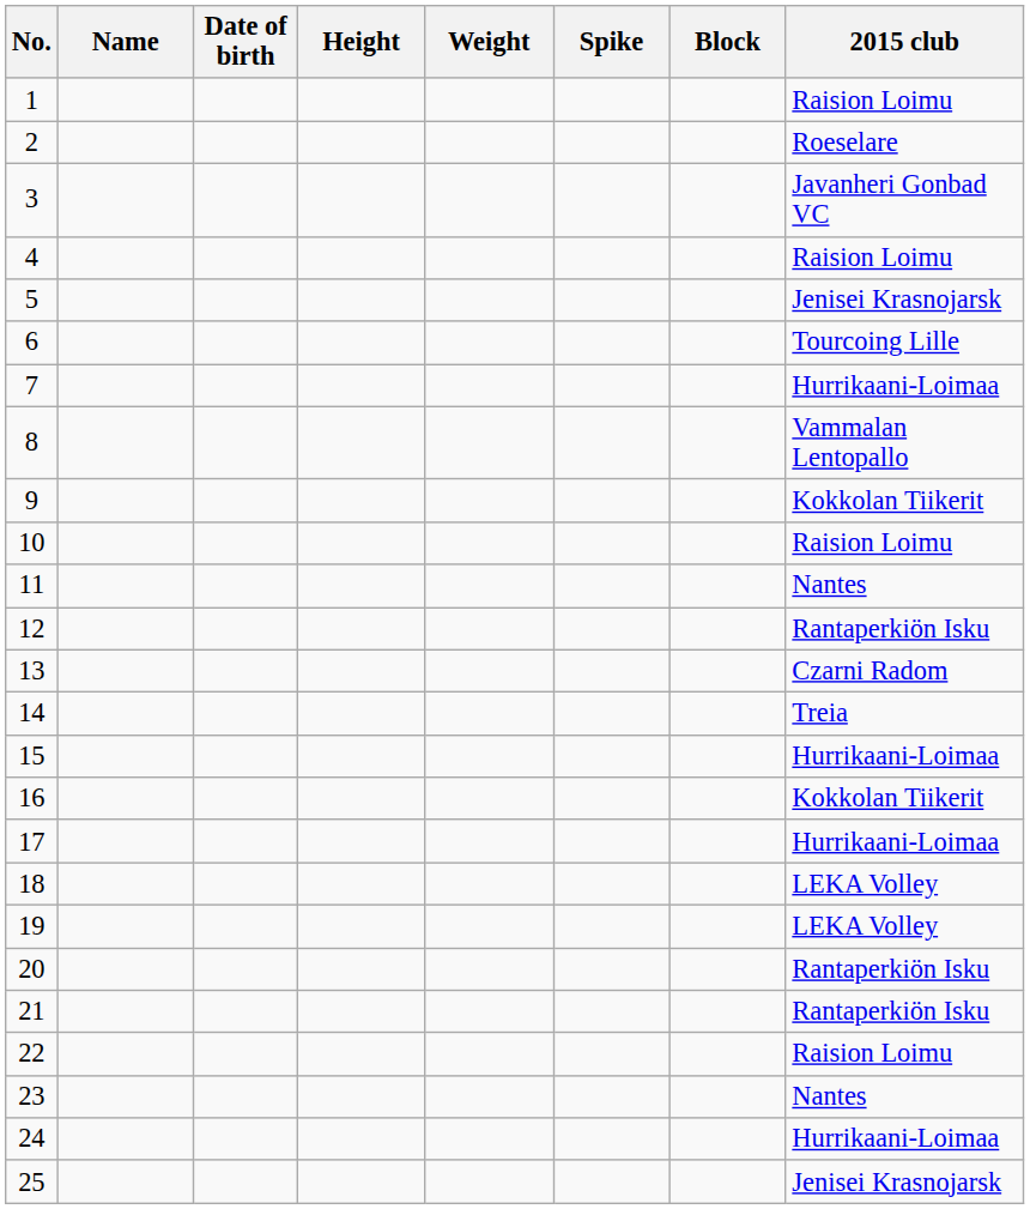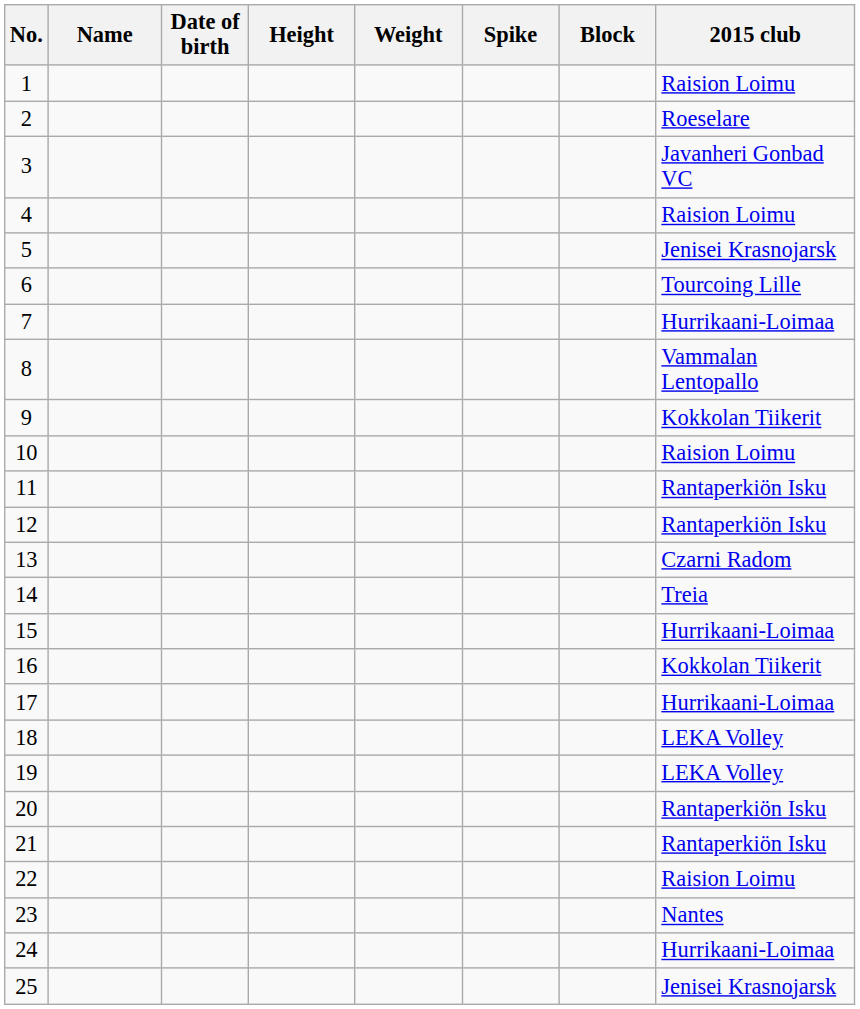 <table class="wikitable sortable" style="font-size:100%; text-align:center;">
 <tr>
 <th>No.</th>
 <th style="width:12em">Name</th>
 <th style="width:8em">Date of birth</th>
 <th style="width:9em">Height</th>
 <th style="width:9em">Weight</th>
 <th style="width:9em">Spike</th>
 <th style="width:9em">Block</th>
 <th style="width:19em">2015 club</th>
 </tr>
 <tr>
 <td>1</td>
 <td align=left></td>
 <td align=right></td>
 <td></td>
 <td></td>
 <td></td>
 <td></td>
 <td align=left><a href='#'>Raision Loimu</a></td>
 </tr>
 <tr>
 <td>2</td>
 <td align=left></td>
 <td align=right></td>
 <td></td>
 <td></td>
 <td></td>
 <td></td>
 <td align=left><a href='#'>Roeselare</a></td>
 </tr>
 <tr>
 <td>3</td>
 <td align=left></td>
 <td align=right></td>
 <td></td>
 <td></td>
 <td></td>
 <td></td>
 <td align=left><a href='#'>Javanheri Gonbad VC</a></td>
 </tr>
 <tr>
 <td>4</td>
 <td align=left></td>
 <td align=right></td>
 <td></td>
 <td></td>
 <td></td>
 <td></td>
 <td align=left><a href='#'>Raision Loimu</a></td>
 </tr>
 <tr>
 <td>5</td>
 <td align=left></td>
 <td align=right></td>
 <td></td>
 <td></td>
 <td></td>
 <td></td>
 <td align=left><a href='#'>Jenisei Krasnojarsk</a></td>
 </tr>
 <tr>
 <td>6</td>
 <td align=left></td>
 <td align=right></td>
 <td></td>
 <td></td>
 <td></td>
 <td></td>
 <td align=left><a href='#'>Tourcoing Lille</a></td>
 </tr>
 <tr>
 <td>7</td>
 <td align=left></td>
 <td align=right></td>
 <td></td>
 <td></td>
 <td></td>
 <td></td>
 <td align=left><a href='#'>Hurrikaani-Loimaa</a></td>
 </tr>
 <tr>
 <td>8</td>
 <td align=left></td>
 <td align=right></td>
 <td></td>
 <td></td>
 <td></td>
 <td></td>
 <td align=left><a href='#'>Vammalan Lentopallo</a></td>
 </tr>
 <tr>
 <td>9</td>
 <td align=left></td>
 <td align=right></td>
 <td></td>
 <td></td>
 <td></td>
 <td></td>
 <td align=left><a href='#'>Kokkolan Tiikerit</a></td>
 </tr>
 <tr>
 <td>10</td>
 <td align=left></td>
 <td align=right></td>
 <td></td>
 <td></td>
 <td></td>
 <td></td>
 <td align=left><a href='#'>Raision Loimu</a></td>
 </tr>
 <tr>
 <td>11</td>
 <td align=left></td>
 <td align=right></td>
 <td></td>
 <td></td>
 <td></td>
 <td></td>
-<td align=left><a href='#'>Nantes</a></td>
+<td align=left><a href='#'>Rantaperkiön Isku</a></td>
 </tr>
 <tr>
 <td>12</td>
 <td align=left></td>
 <td align=right></td>
 <td></td>
 <td></td>
 <td></td>
 <td></td>
 <td align=left><a href='#'>Rantaperkiön Isku</a></td>
 </tr>
 <tr>
 <td>13</td>
 <td align=left></td>
 <td align=right></td>
 <td></td>
 <td></td>
 <td></td>
 <td></td>
 <td align=left><a href='#'>Czarni Radom</a></td>
 </tr>
 <tr>
 <td>14</td>
 <td align=left></td>
 <td align=right></td>
 <td></td>
 <td></td>
 <td></td>
 <td></td>
 <td align=left><a href='#'>Treia</a></td>
 </tr>
 <tr>
 <td>15</td>
 <td align=left></td>
 <td align=right></td>
 <td></td>
 <td></td>
 <td></td>
 <td></td>
 <td align=left><a href='#'>Hurrikaani-Loimaa</a></td>
 </tr>
 <tr>
 <td>16</td>
 <td align=left></td>
 <td align=right></td>
 <td></td>
 <td></td>
 <td></td>
 <td></td>
 <td align=left><a href='#'>Kokkolan Tiikerit</a></td>
 </tr>
 <tr>
 <td>17</td>
 <td align=left></td>
 <td align=right></td>
 <td></td>
 <td></td>
 <td></td>
 <td></td>
 <td align=left><a href='#'>Hurrikaani-Loimaa</a></td>
 </tr>
 <tr>
 <td>18</td>
 <td align=left></td>
 <td align=right></td>
 <td></td>
 <td></td>
 <td></td>
 <td></td>
 <td align=left><a href='#'>LEKA Volley</a></td>
 </tr>
 <tr>
 <td>19</td>
 <td align=left></td>
 <td align=right></td>
 <td></td>
 <td></td>
 <td></td>
 <td></td>
 <td align=left><a href='#'>LEKA Volley</a></td>
 </tr>
 <tr>
 <td>20</td>
 <td align=left></td>
 <td align=right></td>
 <td></td>
 <td></td>
 <td></td>
 <td></td>
 <td align=left><a href='#'>Rantaperkiön Isku</a></td>
 </tr>
 <tr>
 <td>21</td>
 <td align=left></td>
 <td align=right></td>
 <td></td>
 <td></td>
 <td></td>
 <td></td>
 <td align=left><a href='#'>Rantaperkiön Isku</a></td>
 </tr>
 <tr>
 <td>22</td>
 <td align=left></td>
 <td align=right></td>
 <td></td>
 <td></td>
 <td></td>
 <td></td>
 <td align=left><a href='#'>Raision Loimu</a></td>
 </tr>
 <tr>
 <td>23</td>
 <td align=left></td>
 <td align=right></td>
 <td></td>
 <td></td>
 <td></td>
 <td></td>
 <td align=left><a href='#'>Nantes</a></td>
 </tr>
 <tr>
 <td>24</td>
 <td align=left></td>
 <td align=right></td>
 <td></td>
 <td></td>
 <td></td>
 <td></td>
 <td align=left><a href='#'>Hurrikaani-Loimaa</a></td>
 </tr>
 <tr>
 <td>25</td>
 <td align=left></td>
 <td align=right></td>
 <td></td>
 <td></td>
 <td></td>
 <td></td>
 <td align=left><a href='#'>Jenisei Krasnojarsk</a></td>
 </tr>
 </table>
